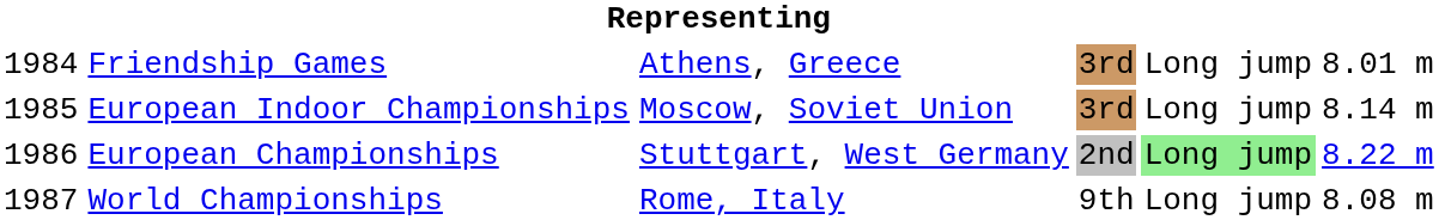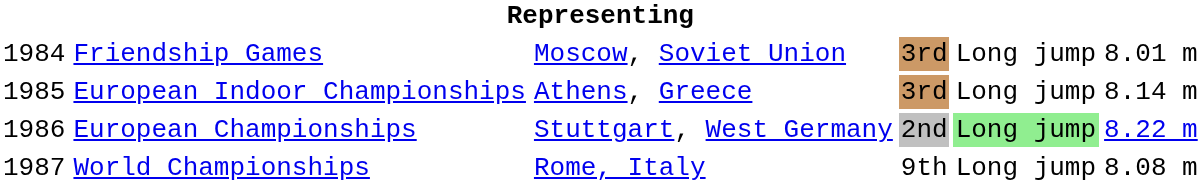 <table>
 <tr>
 <th colspan="6">Representing </th>
 </tr>
 <tr>
 <td>1984</td>
 <td><a href='#'>Friendship Games</a></td>
-<td><a href='#'>Athens</a>, <a href='#'>Greece</a></td>
+<td><a href='#'>Moscow</a>, <a href='#'>Soviet Union</a></td>
 <td bgcolor="cc9966">3rd</td>
 <td>Long jump</td>
 <td>8.01 m</td>
 </tr>
 <tr>
 <td>1985</td>
 <td><a href='#'>European Indoor Championships</a></td>
-<td><a href='#'>Moscow</a>, <a href='#'>Soviet Union</a></td>
+<td><a href='#'>Athens</a>, <a href='#'>Greece</a></td>
 <td bgcolor="cc9966">3rd</td>
 <td>Long jump</td>
 <td>8.14 m</td>
 </tr>
 <tr>
 <td>1986</td>
 <td><a href='#'>European Championships</a></td>
 <td><a href='#'>Stuttgart</a>, <a href='#'>West Germany</a></td>
 <td bgcolor="silver">2nd</td>
 <td style="background: lightgreen;">Long jump</td>
 <td><a href='#'>8.22 m</a></td>
 </tr>
 <tr>
 <td>1987</td>
 <td><a href='#'>World Championships</a></td>
 <td><a href='#'>Rome, Italy</a></td>
 <td>9th</td>
 <td>Long jump</td>
 <td>8.08 m</td>
 </tr>
 </table>
